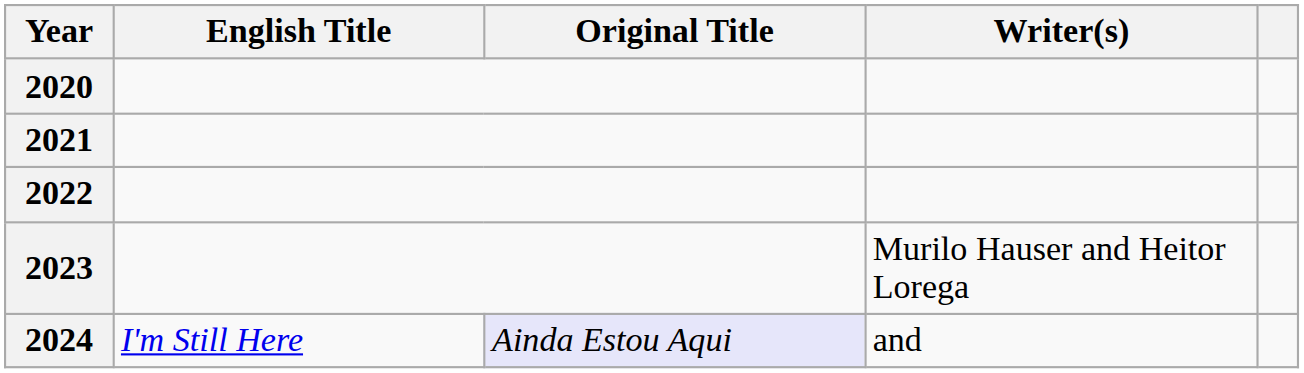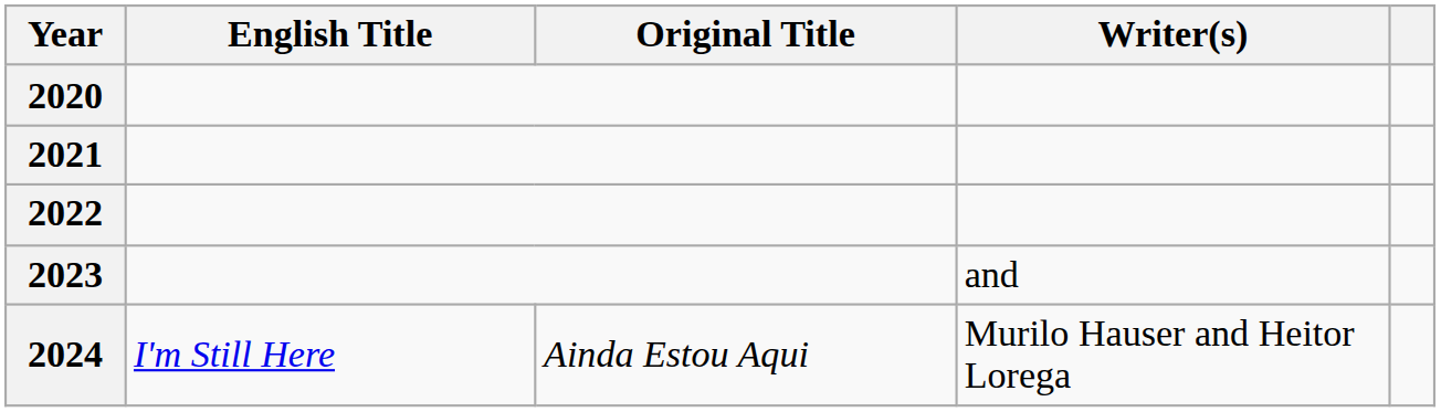 <table class="wikitable plainrowheaders">
 <tr>
 <th scope="col" style="width:1%;">Year</th>
 <th scope="col" style="width:10%;">English Title</th>
 <th scope="col" style="width:10%;">Original Title</th>
 <th scope="col" style="width:10%;">Writer(s)</th>
 <th scope="col" style="width:1%;" class="unsortable" scope="col"></th>
 </tr>
 <tr>
 <th style="text-align:center;">2020<br></th>
 <td colspan="2"></td>
 <td></td>
 <td style="text-align:center;"></td>
 </tr>
 <tr>
 <th style="text-align:center;">2021<br></th>
 <td colspan="2"></td>
 <td></td>
 <td style="text-align:center;"></td>
 </tr>
 <tr>
 <th style="text-align:center;">2022<br></th>
 <td colspan="2"></td>
 <td></td>
 <td style="text-align:center;"></td>
 </tr>
 <tr>
 <th>2023<br></th>
 <td colspan="2"></td>
-<td>Murilo Hauser and Heitor Lorega</td>
+<td> and </td>
 <td style="text-align:center;"></td>
 </tr>
 <tr>
 <th>2024<br></th>
 <td><em><a href='#'>I'm Still Here</a></em></td>
-<td style="background: lavender;"><em>Ainda Estou Aqui</em></td>
-<td> and </td>
+<td><em>Ainda Estou Aqui</em></td>
+<td>Murilo Hauser and Heitor Lorega</td>
 <td style="text-align:center;"></td>
 </tr>
 </table>
